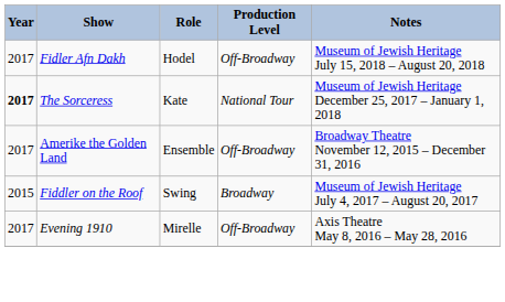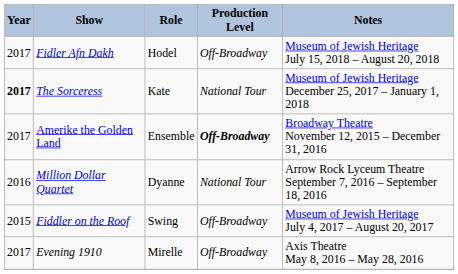 <table class="wikitable sortable" style="font-size:90%width:60%;">
 <tr style="text-align:center;">
 <th style="background:#B0C4DE;">Year</th>
 <th style="background:#B0C4DE;">Show</th>
 <th style="background:#B0C4DE;">Role</th>
 <th style="background:#B0C4DE;">Production Level</th>
 <th style="background:#B0C4DE;">Notes</th>
 </tr>
 <tr>
 <td style="text-align:center;">2017</td>
 <td><em><a href='#'>Fidler Afn Dakh</a></em></td>
 <td>Hodel</td>
 <td><em>Off-Broadway</em></td>
 <td><a href='#'>Museum of Jewish Heritage</a><br>July 15, 2018 – August 20, 2018</td>
 </tr>
 <tr>
 <td style="text-align:center;"><strong>2017</strong></td>
 <td><em><a href='#'>The Sorceress</a></em></td>
 <td>Kate</td>
 <td><em>National Tour</em></td>
 <td><a href='#'>Museum of Jewish Heritage</a><br>December 25, 2017 – January 1, 2018</td>
 </tr>
 <tr>
 <td style="text-align:center;">2017</td>
 <td><a href='#'>Amerike the Golden Land</a></td>
 <td>Ensemble</td>
-<td><em>Off-Broadway</em></td>
+<td><strong><em>Off-Broadway</em></strong></td>
 <td><a href='#'>Broadway Theatre</a><br> November 12, 2015 – December 31, 2016</td>
+</tr>
+<tr>
+<td style="text-align:center;">2016</td>
+<td><em><a href='#'>Million Dollar Quartet</a></em></td>
+<td>Dyanne</td>
+<td><em>National Tour</em></td>
+<td>Arrow Rock Lyceum Theatre <br> September 7, 2016 – September 18, 2016</td>
 </tr>
 <tr>
 <td style="text-align:center;">2015</td>
 <td><em><a href='#'>Fiddler on the Roof</a></em></td>
 <td>Swing</td>
-<td><em>Broadway</em></td>
+<td><em>Off-Broadway</em></td>
 <td><a href='#'>Museum of Jewish Heritage</a><br>July 4, 2017 – August 20, 2017</td>
 </tr>
 <tr>
 <td style="text-align:center;">2017</td>
 <td><em>Evening 1910</em></td>
 <td>Mirelle</td>
 <td><em>Off-Broadway</em></td>
 <td>Axis Theatre<br> May 8, 2016 – May 28, 2016</td>
 </tr>
 <tr>
 </tr>
 </table>
